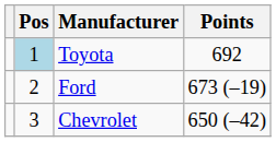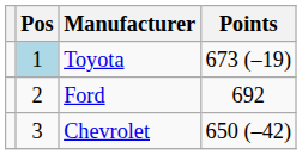 <table class="wikitable" style="font-size: 95%">
 <tr>
 <th></th>
 <th>Pos</th>
 <th>Manufacturer</th>
 <th>Points</th>
 </tr>
 <tr>
 <td align="left"></td>
 <td style="background: lightblue; text-align:center;">1</td>
 <td><a href='#'>Toyota</a></td>
-<td style="text-align:center;">692</td>
+<td style="text-align:center;">673 (–19)</td>
 </tr>
 <tr>
 <td align="left"></td>
 <td style="text-align:center;">2</td>
 <td><a href='#'>Ford</a></td>
-<td style="text-align:center;">673 (–19)</td>
+<td style="text-align:center;">692</td>
 </tr>
 <tr>
 <td align="left"></td>
 <td style="text-align:center;">3</td>
 <td><a href='#'>Chevrolet</a></td>
 <td style="text-align:center;">650 (–42)</td>
 </tr>
 <tr class="sortbottom">
 </tr>
 </table>
